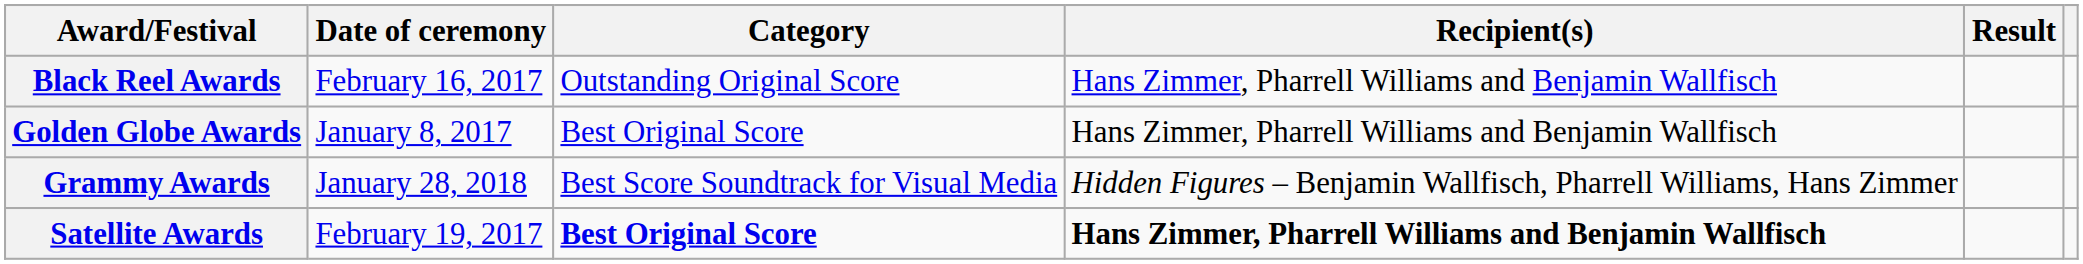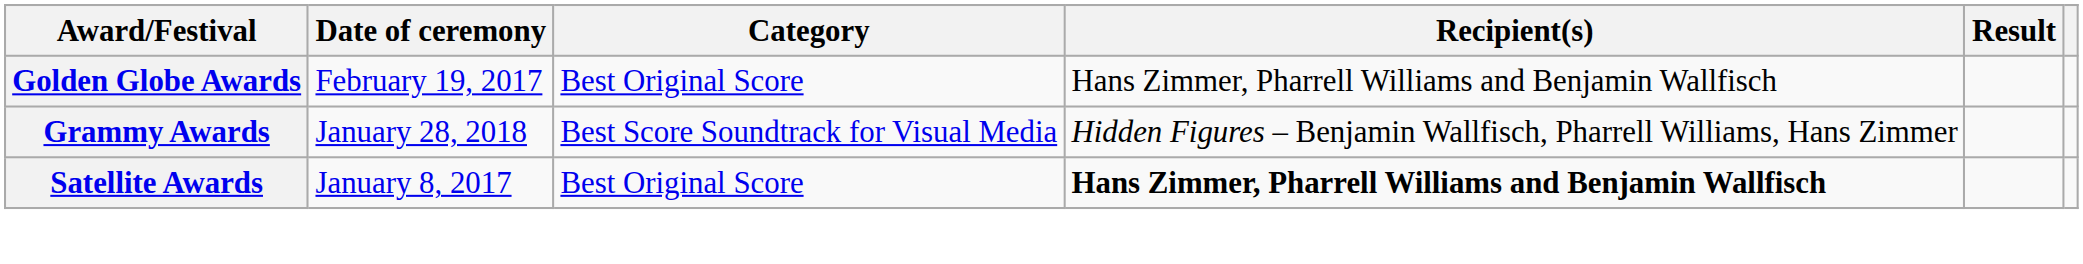 <table class="wikitable plainrowheaders sortable" style="font-size: 95%;">
 <tr>
 <th scope="col" class="unsortable">Award/Festival</th>
 <th scope="col" class="sortable">Date of ceremony</th>
 <th scope="col">Category</th>
 <th scope="col">Recipient(s)</th>
 <th scope="col">Result</th>
 <th scope="col" class="unsortable"></th>
 </tr>
 <tr>
-<th scope="row"><a href='#'>Black Reel Awards</a></th>
-<td><a href='#'>February 16, 2017</a></td>
-<td><a href='#'>Outstanding Original Score</a></td>
-<td><a href='#'>Hans Zimmer</a>, Pharrell Williams and <a href='#'>Benjamin Wallfisch</a></td>
-<td></td>
-<td style="text-align:center;"></td>
-</tr>
-<tr>
 <th scope="row"><a href='#'>Golden Globe Awards</a></th>
-<td><a href='#'>January 8, 2017</a></td>
+<td><a href='#'>February 19, 2017</a></td>
 <td><a href='#'>Best Original Score</a></td>
 <td>Hans Zimmer, Pharrell Williams and Benjamin Wallfisch</td>
 <td></td>
 <td style="text-align:center;"></td>
 </tr>
 <tr>
 <th scope="row"><a href='#'>Grammy Awards</a></th>
 <td><a href='#'>January 28, 2018</a></td>
 <td><a href='#'>Best Score Soundtrack for Visual Media</a></td>
 <td><em>Hidden Figures</em> – Benjamin Wallfisch, Pharrell Williams, Hans Zimmer</td>
 <td></td>
 <td style="text-align:center;"></td>
 </tr>
 <tr>
 <th scope="row"><a href='#'>Satellite Awards</a></th>
-<td><a href='#'>February 19, 2017</a></td>
-<td><strong><a href='#'>Best Original Score</a></strong></td>
+<td><a href='#'>January 8, 2017</a></td>
+<td><a href='#'>Best Original Score</a></td>
 <td><strong>Hans Zimmer, Pharrell Williams and Benjamin Wallfisch</strong></td>
 <td></td>
 <td style="text-align:center;"></td>
 </tr>
 </table>
